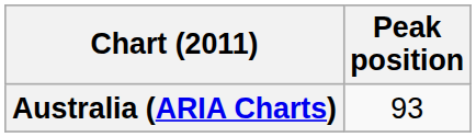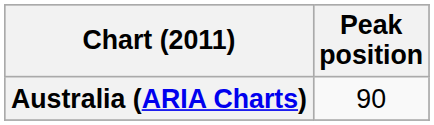 <table class="wikitable plainrowheaders" style="text-align:center">
 <tr>
 <th scope="col">Chart (2011)</th>
 <th scope="col">Peak<br>position</th>
 </tr>
 <tr>
 <th scope="row">Australia (<a href='#'>ARIA Charts</a>)</th>
-<td>93</td>
+<td>90</td>
 </tr>
 </table>
